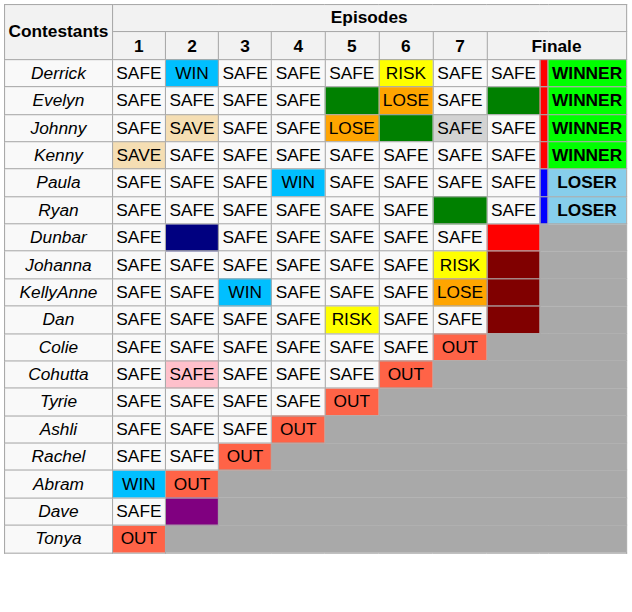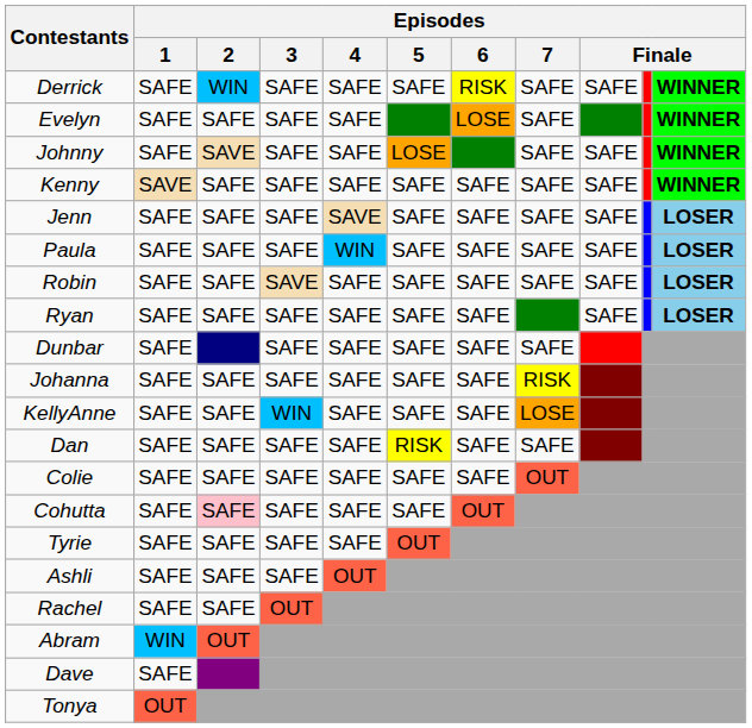 <table class=wikitable style="text-align:center">
 <tr>
 <th rowspan=2>Contestants</th>
 <th colspan=10>Episodes</th>
 </tr>
 <tr>
 <th>1</th>
 <th>2</th>
 <th>3</th>
 <th>4</th>
 <th>5</th>
 <th>6</th>
 <th>7</th>
 <th colspan=3>Finale</th>
 </tr>
 <tr>
 <td><em>Derrick</em></td>
 <td>SAFE</td>
 <td bgcolor="deepskyblue">WIN</td>
 <td>SAFE</td>
 <td>SAFE</td>
 <td>SAFE</td>
 <td bgcolor="yellow">RISK</td>
 <td>SAFE</td>
 <td>SAFE</td>
 <td bgcolor="red"></td>
 <td bgcolor="lime"><strong>WINNER</strong></td>
 </tr>
 <tr>
 <td><em>Evelyn</em></td>
 <td>SAFE</td>
 <td>SAFE</td>
 <td>SAFE</td>
 <td>SAFE</td>
 <td bgcolor="green"></td>
 <td bgcolor="orange">LOSE</td>
 <td>SAFE</td>
 <td bgcolor="green"></td>
 <td bgcolor="red"></td>
 <td bgcolor="lime"><strong>WINNER</strong></td>
 </tr>
 <tr>
 <td><em>Johnny</em></td>
 <td>SAFE</td>
 <td bgcolor="wheat">SAVE</td>
 <td>SAFE</td>
 <td>SAFE</td>
 <td bgcolor="orange">LOSE</td>
 <td bgcolor="green"></td>
-<td style="background: lightgrey;">SAFE</td>
+<td>SAFE</td>
 <td>SAFE</td>
 <td bgcolor="red"></td>
 <td bgcolor="lime"><strong>WINNER</strong></td>
 </tr>
 <tr>
 <td><em>Kenny</em></td>
 <td bgcolor="wheat">SAVE</td>
 <td>SAFE</td>
 <td>SAFE</td>
 <td>SAFE</td>
 <td>SAFE</td>
 <td>SAFE</td>
 <td>SAFE</td>
 <td>SAFE</td>
 <td bgcolor="red"></td>
 <td bgcolor="lime"><strong>WINNER</strong></td>
 </tr>
 <tr>
+<td><em>Jenn</em></td>
+<td>SAFE</td>
+<td>SAFE</td>
+<td>SAFE</td>
+<td bgcolor="wheat">SAVE</td>
+<td>SAFE</td>
+<td>SAFE</td>
+<td>SAFE</td>
+<td>SAFE</td>
+<td bgcolor="blue"></td>
+<td bgcolor="skyblue"><strong>LOSER</strong></td>
+</tr>
+<tr>
 <td><em>Paula</em></td>
 <td>SAFE</td>
 <td>SAFE</td>
 <td>SAFE</td>
 <td bgcolor="deepskyblue">WIN</td>
+<td>SAFE</td>
+<td>SAFE</td>
+<td>SAFE</td>
+<td>SAFE</td>
+<td bgcolor="blue"></td>
+<td bgcolor="skyblue"><strong>LOSER</strong></td>
+</tr>
+<tr>
+<td><em>Robin</em></td>
+<td>SAFE</td>
+<td>SAFE</td>
+<td bgcolor="wheat">SAVE</td>
+<td>SAFE</td>
 <td>SAFE</td>
 <td>SAFE</td>
 <td>SAFE</td>
 <td>SAFE</td>
 <td bgcolor="blue"></td>
 <td bgcolor="skyblue"><strong>LOSER</strong></td>
 </tr>
 <tr>
 <td><em>Ryan</em></td>
 <td>SAFE</td>
 <td>SAFE</td>
 <td>SAFE</td>
 <td>SAFE</td>
 <td>SAFE</td>
 <td>SAFE</td>
 <td bgcolor="green"></td>
 <td>SAFE</td>
 <td bgcolor="blue"></td>
 <td bgcolor="skyblue"><strong>LOSER</strong></td>
 </tr>
 <tr>
 <td><em>Dunbar</em></td>
 <td>SAFE</td>
 <td bgcolor="navy"></td>
 <td>SAFE</td>
 <td>SAFE</td>
 <td>SAFE</td>
 <td>SAFE</td>
 <td>SAFE</td>
 <td bgcolor="red"></td>
 <td colspan=2 bgcolor="darkgray"></td>
 </tr>
 <tr>
 <td><em>Johanna</em></td>
 <td>SAFE</td>
 <td>SAFE</td>
 <td>SAFE</td>
 <td>SAFE</td>
 <td>SAFE</td>
 <td>SAFE</td>
 <td bgcolor="yellow">RISK</td>
 <td bgcolor="maroon"></td>
 <td colspan=2 bgcolor="darkgray"></td>
 </tr>
 <tr>
 <td><em>KellyAnne</em></td>
 <td>SAFE</td>
 <td>SAFE</td>
 <td bgcolor="deepskyblue">WIN</td>
 <td>SAFE</td>
 <td>SAFE</td>
 <td>SAFE</td>
 <td bgcolor="orange">LOSE</td>
 <td bgcolor="maroon"></td>
 <td colspan=2 bgcolor="darkgray"></td>
 </tr>
 <tr>
 <td><em>Dan</em></td>
 <td>SAFE</td>
 <td>SAFE</td>
 <td>SAFE</td>
 <td>SAFE</td>
 <td bgcolor="yellow">RISK</td>
 <td>SAFE</td>
 <td>SAFE</td>
 <td bgcolor="maroon"></td>
 <td colspan=2 bgcolor="darkgray"></td>
 </tr>
 <tr>
 <td><em>Colie</em></td>
 <td>SAFE</td>
 <td>SAFE</td>
 <td>SAFE</td>
 <td>SAFE</td>
 <td>SAFE</td>
 <td>SAFE</td>
 <td bgcolor="tomato">OUT</td>
 <td colspan=3 bgcolor="darkgray"></td>
 </tr>
 <tr>
 <td><em>Cohutta</em></td>
 <td>SAFE</td>
 <td style="background: pink;">SAFE</td>
 <td>SAFE</td>
 <td>SAFE</td>
 <td>SAFE</td>
 <td bgcolor="tomato">OUT</td>
 <td colspan=4 bgcolor="darkgray"></td>
 </tr>
 <tr>
 <td><em>Tyrie</em></td>
 <td>SAFE</td>
 <td>SAFE</td>
 <td>SAFE</td>
 <td>SAFE</td>
 <td bgcolor="tomato">OUT</td>
 <td colspan=5 bgcolor="darkgray"></td>
 </tr>
 <tr>
 <td><em>Ashli</em></td>
 <td>SAFE</td>
 <td>SAFE</td>
 <td>SAFE</td>
 <td bgcolor="tomato">OUT</td>
 <td colspan=6 bgcolor="darkgray"></td>
 </tr>
 <tr>
 <td><em>Rachel</em></td>
 <td>SAFE</td>
 <td>SAFE</td>
 <td bgcolor="tomato">OUT</td>
 <td colspan=7 bgcolor="darkgray"></td>
 </tr>
 <tr>
 <td><em>Abram</em></td>
 <td bgcolor="deepskyblue">WIN</td>
 <td bgcolor="tomato">OUT</td>
 <td colspan=8 bgcolor="darkgray"></td>
 </tr>
 <tr>
 <td><em>Dave</em></td>
 <td>SAFE</td>
 <td bgcolor="purple"></td>
 <td colspan=8 bgcolor="darkgray"></td>
 </tr>
 <tr>
 <td><em>Tonya</em></td>
 <td bgcolor="tomato">OUT</td>
 <td colspan=9 bgcolor="darkgray"></td>
 </tr>
 </table>
